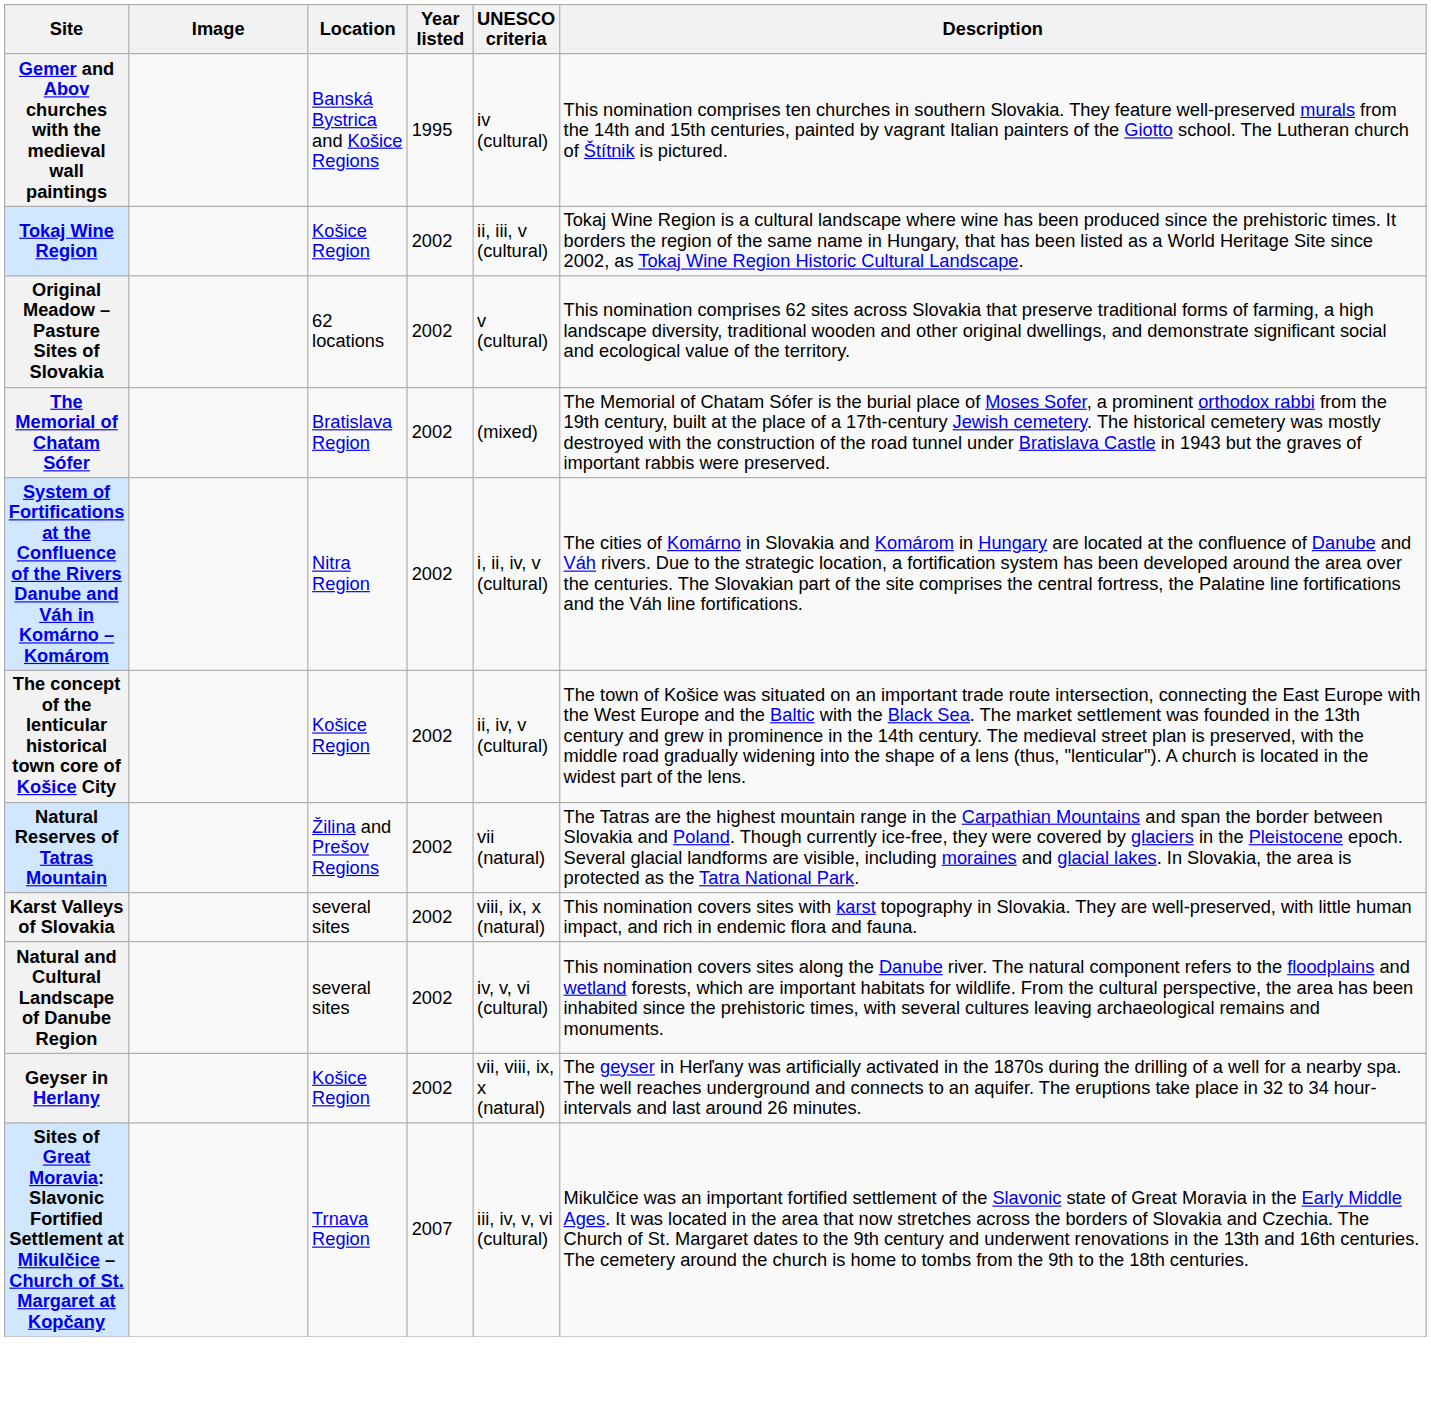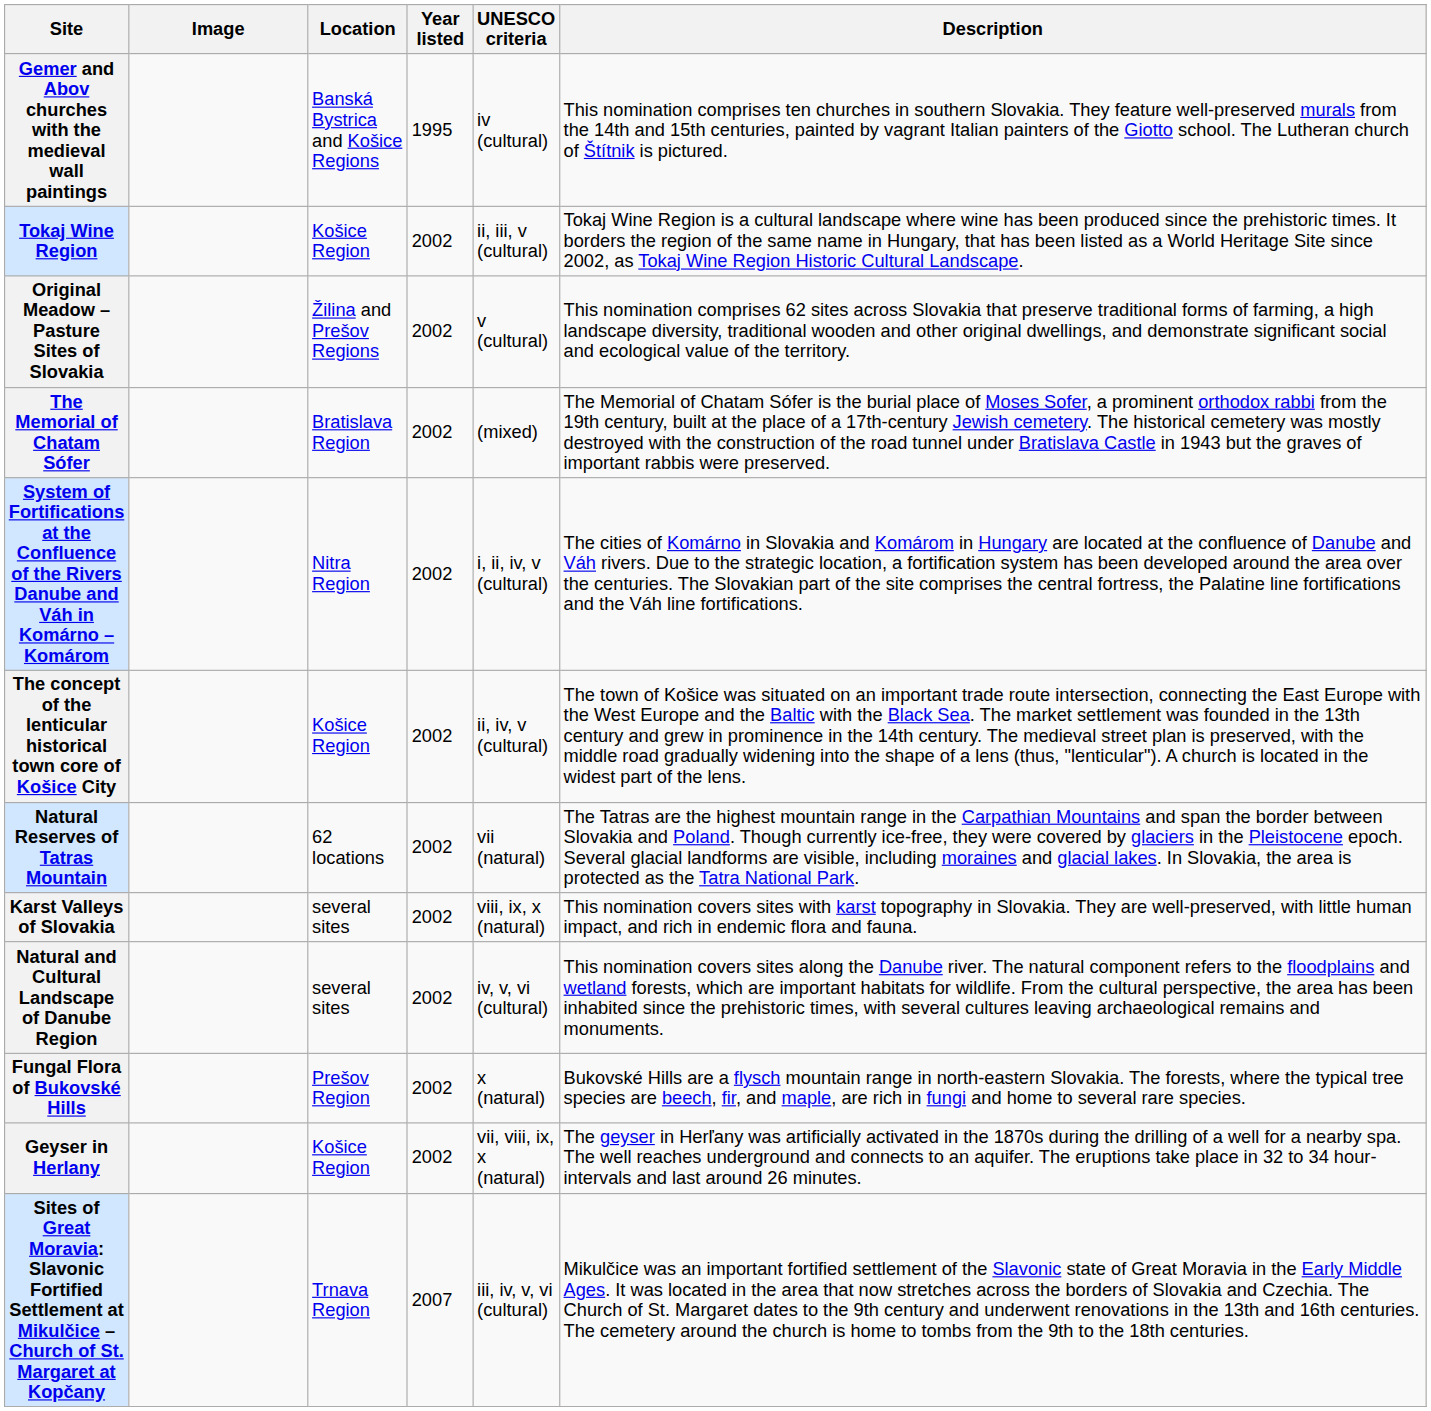 <table class="wikitable sortable plainrowheaders">
 <tr>
 <th style="width:100px;" scope="col">Site</th>
 <th class="unsortable"  style="width:150px;" scope="col">Image</th>
 <th style="width:80px;" scope="col">Location</th>
 <th style="width:50px;" scope="col">Year listed</th>
 <th style="width:60px;" scope="col">UNESCO criteria</th>
 <th scope="col" class="unsortable">Description</th>
 </tr>
 <tr>
 <th scope="row"><a href='#'>Gemer</a> and <a href='#'>Abov</a> churches with the medieval wall paintings</th>
 <td></td>
 <td><a href='#'>Banská Bystrica</a> and <a href='#'>Košice Regions</a></td>
 <td>1995</td>
 <td>iv (cultural)</td>
 <td>This nomination comprises ten churches in southern Slovakia. They feature well-preserved <a href='#'>murals</a> from the 14th and 15th centuries, painted by vagrant Italian painters of the <a href='#'>Giotto</a> school. The Lutheran church of <a href='#'>Štítnik</a> is pictured.</td>
 </tr>
 <tr>
 <th scope="row" style="background:#D0E7FF;"><a href='#'>Tokaj Wine Region</a></th>
 <td></td>
 <td><a href='#'>Košice Region</a></td>
 <td>2002</td>
 <td>ii, iii, v (cultural)</td>
 <td>Tokaj Wine Region is a cultural landscape where wine has been produced since the prehistoric times. It borders the region of the same name in Hungary, that has been listed as a World Heritage Site since 2002, as <a href='#'>Tokaj Wine Region Historic Cultural Landscape</a>.</td>
 </tr>
 <tr>
 <th scope="row">Original Meadow – Pasture Sites of Slovakia</th>
 <td></td>
-<td>62 locations</td>
+<td><a href='#'>Žilina</a> and <a href='#'>Prešov Regions</a></td>
 <td>2002</td>
 <td>v (cultural)</td>
 <td>This nomination comprises 62 sites across Slovakia that preserve traditional forms of farming, a high landscape diversity, traditional wooden and other original dwellings, and demonstrate significant social and ecological value of the territory.</td>
 </tr>
 <tr>
 <th scope="row"><a href='#'>The Memorial of Chatam Sófer</a></th>
 <td></td>
 <td><a href='#'>Bratislava Region</a></td>
 <td>2002</td>
 <td>(mixed)</td>
 <td>The Memorial of Chatam Sófer is the burial place of <a href='#'>Moses Sofer</a>, a prominent <a href='#'>orthodox rabbi</a> from the 19th century, built at the place of a 17th-century <a href='#'>Jewish cemetery</a>. The historical cemetery was mostly destroyed with the construction of the road tunnel under <a href='#'>Bratislava Castle</a> in 1943 but the graves of important rabbis were preserved.</td>
 </tr>
 <tr>
 <th scope="row" style="background:#D0E7FF;"><a href='#'>System of Fortifications at the Confluence of the Rivers Danube and Váh in Komárno – Komárom</a></th>
 <td></td>
 <td><a href='#'>Nitra Region</a></td>
 <td>2002</td>
 <td>i, ii, iv, v (cultural)</td>
 <td>The cities of <a href='#'>Komárno</a> in Slovakia and <a href='#'>Komárom</a> in <a href='#'>Hungary</a> are located at the confluence of <a href='#'>Danube</a> and <a href='#'>Váh</a> rivers. Due to the strategic location, a fortification system has been developed around the area over the centuries. The Slovakian part of the site comprises the central fortress, the Palatine line fortifications and the Váh line fortifications.</td>
 </tr>
 <tr>
 <th scope="row">The concept of the lenticular historical town core of <a href='#'>Košice</a> City</th>
 <td></td>
 <td><a href='#'>Košice Region</a></td>
 <td>2002</td>
 <td>ii, iv, v (cultural)</td>
 <td>The town of Košice was situated on an important trade route intersection, connecting the East Europe with the West Europe and the <a href='#'>Baltic</a> with the <a href='#'>Black Sea</a>. The market settlement was founded in the 13th century and grew in prominence in the 14th century. The medieval street plan is preserved, with the middle road gradually widening into the shape of a lens (thus, "lenticular"). A church is located in the widest part of the lens.</td>
 </tr>
 <tr>
 <th scope="row" style="background:#D0E7FF;">Natural Reserves of <a href='#'>Tatras Mountain</a></th>
 <td></td>
-<td><a href='#'>Žilina</a> and <a href='#'>Prešov Regions</a></td>
+<td>62 locations</td>
 <td>2002</td>
 <td>vii (natural)</td>
 <td>The Tatras are the highest mountain range in the <a href='#'>Carpathian Mountains</a> and span the border between Slovakia and <a href='#'>Poland</a>. Though currently ice-free, they were covered by <a href='#'>glaciers</a> in the <a href='#'>Pleistocene</a> epoch. Several glacial landforms are visible, including <a href='#'>moraines</a> and <a href='#'>glacial lakes</a>. In Slovakia, the area is protected as the <a href='#'>Tatra National Park</a>.</td>
 </tr>
 <tr>
 <th scope="row">Karst Valleys of Slovakia</th>
 <td></td>
 <td>several sites</td>
 <td>2002</td>
 <td>viii, ix, x (natural)</td>
 <td>This nomination covers sites with <a href='#'>karst</a> topography in Slovakia. They are well-preserved, with little human impact, and rich in endemic flora and fauna.</td>
 </tr>
 <tr>
 <th scope="row">Natural and Cultural Landscape of Danube Region</th>
 <td></td>
 <td>several sites</td>
 <td>2002</td>
 <td>iv, v, vi (cultural)</td>
 <td>This nomination covers sites along the <a href='#'>Danube</a> river. The natural component refers to the <a href='#'>floodplains</a> and <a href='#'>wetland</a> forests, which are important habitats for wildlife. From the cultural perspective, the area has been inhabited since the prehistoric times, with several cultures leaving archaeological remains and monuments.</td>
 </tr>
 <tr>
+<th scope="row">Fungal Flora of <a href='#'>Bukovské Hills</a></th>
+<td></td>
+<td><a href='#'>Prešov Region</a></td>
+<td>2002</td>
+<td>x (natural)</td>
+<td>Bukovské Hills are a <a href='#'>flysch</a> mountain range in north-eastern Slovakia. The forests, where the typical tree species are <a href='#'>beech</a>, <a href='#'>fir</a>, and <a href='#'>maple</a>, are rich in <a href='#'>fungi</a> and home to several rare species.</td>
+</tr>
+<tr>
 <th scope="row">Geyser in <a href='#'>Herlany</a></th>
 <td></td>
 <td><a href='#'>Košice Region</a></td>
 <td>2002</td>
 <td>vii, viii, ix, x (natural)</td>
 <td>The <a href='#'>geyser</a> in Herľany was artificially activated in the 1870s during the drilling of a well for a nearby spa. The well reaches  underground and connects to an aquifer. The eruptions take place in 32 to 34 hour-intervals and last around 26 minutes.</td>
 </tr>
 <tr>
 <th scope="row" style="background:#D0E7FF;">Sites of <a href='#'>Great Moravia</a>: Slavonic Fortified Settlement at <a href='#'>Mikulčice</a> – <a href='#'>Church of St. Margaret at Kopčany</a></th>
 <td></td>
 <td><a href='#'>Trnava Region</a></td>
 <td>2007</td>
 <td>iii, iv, v, vi (cultural)</td>
 <td>Mikulčice was an important fortified settlement of the <a href='#'>Slavonic</a> state of Great Moravia in the <a href='#'>Early Middle Ages</a>. It was located in the area that now stretches across the borders of Slovakia and Czechia. The Church of St. Margaret dates to the 9th century and underwent renovations in the 13th and 16th centuries. The cemetery around the church is home to tombs from the 9th to the 18th centuries.</td>
 </tr>
 <tr>
 </tr>
 </table>
